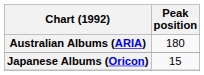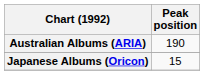 <table class="wikitable sortable plainrowheaders" style="text-align:center">
 <tr>
 <th scope="col">Chart (1992)</th>
 <th scope="col">Peak<br>position</th>
 </tr>
 <tr>
 <th scope="row">Australian Albums (<a href='#'>ARIA</a>)</th>
-<td align="center">180</td>
+<td align="center">190</td>
 </tr>
 <tr>
 </tr>
 <tr>
 <th scope="row">Japanese Albums (<a href='#'>Oricon</a>)</th>
 <td align="center">15</td>
 </tr>
 <tr>
 </tr>
 </table>
